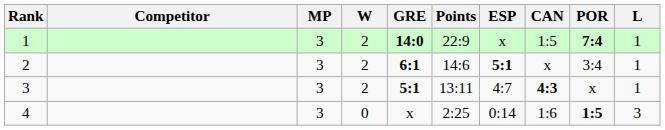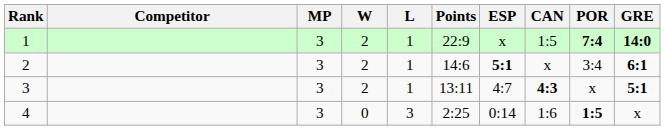 <table class="wikitable" style="text-align:center">
 <tr>
 <th>Rank</th>
 <th style="width:16em">Competitor</th>
 <th style="width:2.5em">MP</th>
 <th style="width:2.5em">W</th>
-<th style="width:2.5em">GRE</th>
+<th style="width:2.5em">L</th>
 <th>Points</th>
 <th style="width:2.5em">ESP</th>
 <th style="width:2.5em">CAN</th>
 <th style="width:2.5em">POR</th>
-<th style="width:2.5em">L</th>
+<th style="width:2.5em">GRE</th>
 </tr>
 <tr style="background:#cfc;">
 <td>1</td>
 <td style="text-align:left"></td>
 <td>3</td>
 <td>2</td>
-<td><strong>14:0</strong></td>
+<td>1</td>
 <td>22:9</td>
 <td>x</td>
 <td>1:5</td>
 <td><strong>7:4</strong></td>
-<td>1</td>
+<td><strong>14:0</strong></td>
 </tr>
 <tr>
 <td>2</td>
 <td style="text-align:left"></td>
 <td>3</td>
 <td>2</td>
-<td><strong>6:1</strong></td>
+<td>1</td>
 <td>14:6</td>
 <td><strong>5:1</strong></td>
 <td>x</td>
 <td>3:4</td>
-<td>1</td>
+<td><strong>6:1</strong></td>
 </tr>
 <tr>
 <td>3</td>
 <td style="text-align:left"></td>
 <td>3</td>
 <td>2</td>
-<td><strong>5:1</strong></td>
+<td>1</td>
 <td>13:11</td>
 <td>4:7</td>
 <td><strong>4:3</strong></td>
 <td>x</td>
-<td>1</td>
+<td><strong>5:1</strong></td>
 </tr>
 <tr>
 <td>4</td>
 <td style="text-align:left"></td>
 <td>3</td>
 <td>0</td>
-<td>x</td>
+<td>3</td>
 <td>2:25</td>
 <td>0:14</td>
 <td>1:6</td>
 <td><strong>1:5</strong></td>
-<td>3</td>
+<td>x</td>
 </tr>
 </table>
